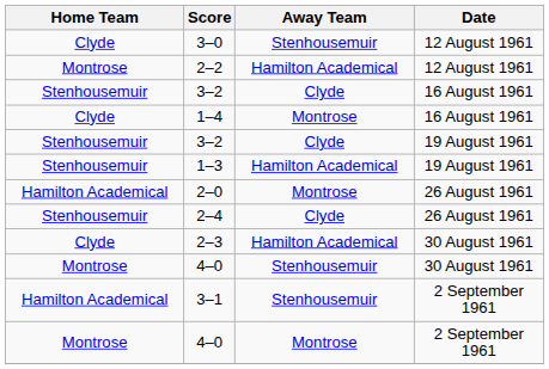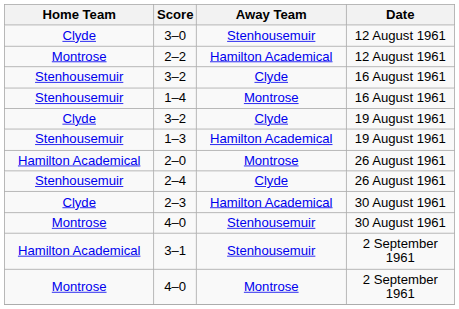 <table class="wikitable" style="text-align:center;">
 <tr>
 <th width=175>Home Team</th>
 <th width=20>Score</th>
 <th width=175>Away Team</th>
 <th width= 125>Date</th>
 </tr>
 <tr>
 <td><a href='#'>Clyde</a></td>
 <td>3–0</td>
 <td><a href='#'>Stenhousemuir</a></td>
 <td>12 August 1961</td>
 </tr>
 <tr>
 <td><a href='#'>Montrose</a></td>
 <td>2–2</td>
 <td><a href='#'>Hamilton Academical</a></td>
 <td>12 August 1961</td>
 </tr>
 <tr>
 <td><a href='#'>Stenhousemuir</a></td>
 <td>3–2</td>
 <td><a href='#'>Clyde</a></td>
 <td>16 August 1961</td>
 </tr>
 <tr>
-<td><a href='#'>Clyde</a></td>
+<td><a href='#'>Stenhousemuir</a></td>
 <td>1–4</td>
 <td><a href='#'>Montrose</a></td>
 <td>16 August 1961</td>
 </tr>
 <tr>
-<td><a href='#'>Stenhousemuir</a></td>
+<td><a href='#'>Clyde</a></td>
 <td>3–2</td>
 <td><a href='#'>Clyde</a></td>
 <td>19 August 1961</td>
 </tr>
 <tr>
 <td><a href='#'>Stenhousemuir</a></td>
 <td>1–3</td>
 <td><a href='#'>Hamilton Academical</a></td>
 <td>19 August 1961</td>
 </tr>
 <tr>
 <td><a href='#'>Hamilton Academical</a></td>
 <td>2–0</td>
 <td><a href='#'>Montrose</a></td>
 <td>26 August 1961</td>
 </tr>
 <tr>
 <td><a href='#'>Stenhousemuir</a></td>
 <td>2–4</td>
 <td><a href='#'>Clyde</a></td>
 <td>26 August 1961</td>
 </tr>
 <tr>
 <td><a href='#'>Clyde</a></td>
 <td>2–3</td>
 <td><a href='#'>Hamilton Academical</a></td>
 <td>30 August 1961</td>
 </tr>
 <tr>
 <td><a href='#'>Montrose</a></td>
 <td>4–0</td>
 <td><a href='#'>Stenhousemuir</a></td>
 <td>30 August 1961</td>
 </tr>
 <tr>
 <td><a href='#'>Hamilton Academical</a></td>
 <td>3–1</td>
 <td><a href='#'>Stenhousemuir</a></td>
 <td>2 September 1961</td>
 </tr>
 <tr>
 <td><a href='#'>Montrose</a></td>
 <td>4–0</td>
 <td><a href='#'>Montrose</a></td>
 <td>2 September 1961</td>
 </tr>
 <tr>
 </tr>
 </table>
